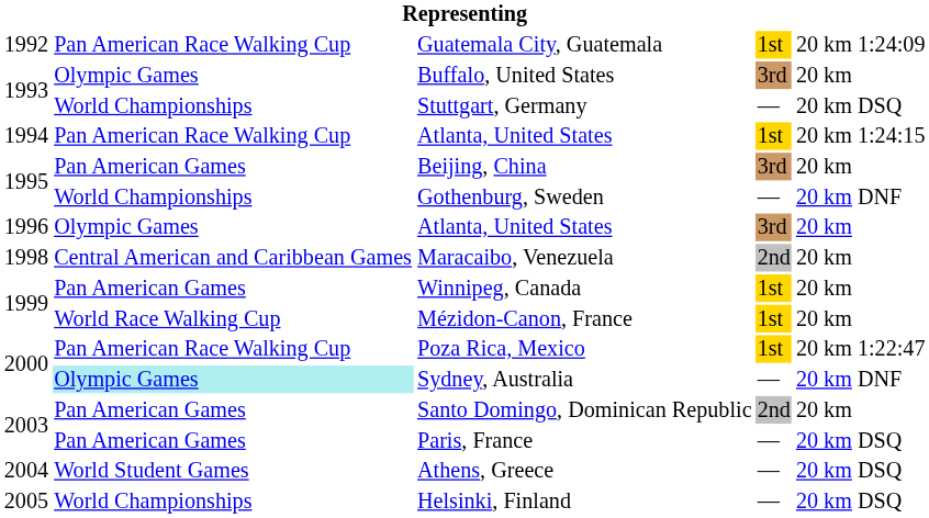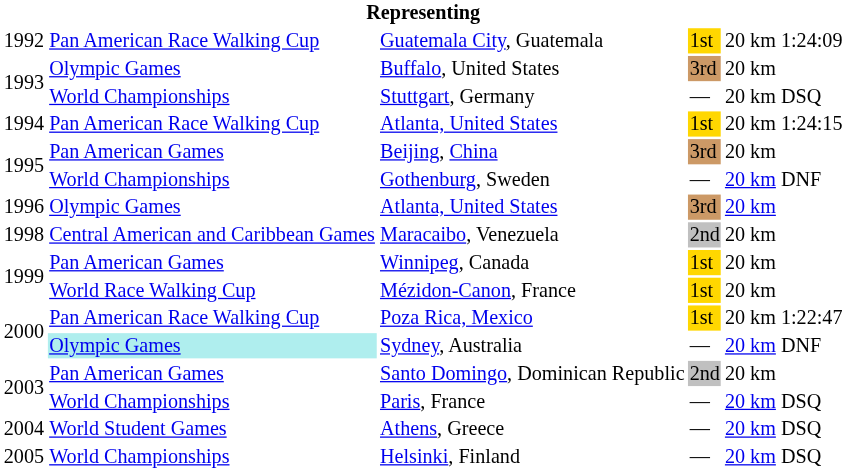 <table>
 <tr>
 <th colspan="6">Representing </th>
 </tr>
 <tr>
 <td>1992</td>
 <td><a href='#'>Pan American Race Walking Cup</a></td>
 <td><a href='#'>Guatemala City</a>, Guatemala</td>
 <td bgcolor="gold">1st</td>
 <td>20 km</td>
 <td>1:24:09</td>
 </tr>
 <tr>
 <td rowspan=2>1993</td>
 <td><a href='#'>Olympic Games</a></td>
 <td><a href='#'>Buffalo</a>, United States</td>
 <td bgcolor="cc9966">3rd</td>
 <td>20 km</td>
 <td></td>
 </tr>
 <tr>
 <td><a href='#'>World Championships</a></td>
 <td><a href='#'>Stuttgart</a>, Germany</td>
 <td>—</td>
 <td>20 km</td>
 <td>DSQ</td>
 </tr>
 <tr>
 <td>1994</td>
 <td><a href='#'>Pan American Race Walking Cup</a></td>
 <td><a href='#'>Atlanta, United States</a></td>
 <td bgcolor="gold">1st</td>
 <td>20 km</td>
 <td>1:24:15</td>
 </tr>
 <tr>
 <td rowspan=2>1995</td>
 <td><a href='#'>Pan American Games</a></td>
 <td><a href='#'>Beijing</a>, <a href='#'>China</a></td>
 <td bgcolor="cc9966">3rd</td>
 <td>20 km</td>
 </tr>
 <tr>
 <td><a href='#'>World Championships</a></td>
 <td><a href='#'>Gothenburg</a>, Sweden</td>
 <td>—</td>
 <td><a href='#'>20 km</a></td>
 <td>DNF</td>
 </tr>
 <tr>
 <td>1996</td>
 <td><a href='#'>Olympic Games</a></td>
 <td><a href='#'>Atlanta, United States</a></td>
 <td bgcolor="cc9966">3rd</td>
 <td><a href='#'>20 km</a></td>
 <td></td>
 </tr>
 <tr>
 <td>1998</td>
 <td><a href='#'>Central American and Caribbean Games</a></td>
 <td><a href='#'>Maracaibo</a>, Venezuela</td>
 <td bgcolor="silver">2nd</td>
 <td>20 km</td>
 <td></td>
 </tr>
 <tr>
 <td rowspan=2>1999</td>
 <td><a href='#'>Pan American Games</a></td>
 <td><a href='#'>Winnipeg</a>, Canada</td>
 <td bgcolor="gold">1st</td>
 <td>20 km</td>
 <td></td>
 </tr>
 <tr>
 <td><a href='#'>World Race Walking Cup</a></td>
 <td><a href='#'>Mézidon-Canon</a>, France</td>
 <td bgcolor="gold">1st</td>
 <td>20 km</td>
 </tr>
 <tr>
 <td rowspan=2>2000</td>
 <td><a href='#'>Pan American Race Walking Cup</a></td>
 <td><a href='#'>Poza Rica, Mexico</a></td>
 <td bgcolor="gold">1st</td>
 <td>20 km</td>
 <td>1:22:47</td>
 </tr>
 <tr>
 <td style="background: paleturquoise;"><a href='#'>Olympic Games</a></td>
 <td><a href='#'>Sydney</a>, Australia</td>
 <td>—</td>
 <td><a href='#'>20 km</a></td>
 <td>DNF</td>
 </tr>
 <tr>
 <td rowspan=2>2003</td>
 <td><a href='#'>Pan American Games</a></td>
 <td><a href='#'>Santo Domingo</a>, Dominican Republic</td>
 <td bgcolor="silver">2nd</td>
 <td>20 km</td>
 <td></td>
 </tr>
 <tr>
-<td><a href='#'>Pan American Games</a></td>
+<td><a href='#'>World Championships</a></td>
 <td><a href='#'>Paris</a>, France</td>
 <td>—</td>
 <td><a href='#'>20 km</a></td>
 <td>DSQ</td>
 </tr>
 <tr>
 <td>2004</td>
 <td><a href='#'>World Student Games</a></td>
 <td><a href='#'>Athens</a>, Greece</td>
 <td>—</td>
 <td><a href='#'>20 km</a></td>
 <td>DSQ</td>
 </tr>
 <tr>
 <td>2005</td>
 <td><a href='#'>World Championships</a></td>
 <td><a href='#'>Helsinki</a>, Finland</td>
 <td>—</td>
 <td><a href='#'>20 km</a></td>
 <td>DSQ</td>
 </tr>
 </table>
